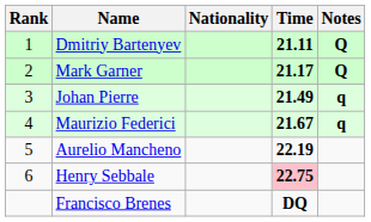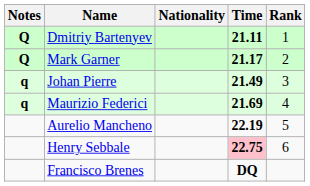 <table class="wikitable sortable" style="text-align:center">
 <tr>
-<th>Rank</th>
+<th>Notes</th>
 <th>Name</th>
 <th>Nationality</th>
 <th>Time</th>
-<th>Notes</th>
+<th>Rank</th>
 </tr>
 <tr bgcolor=ccffcc>
-<td>1</td>
+<td><strong>Q</strong></td>
 <td align=left><a href='#'>Dmitriy Bartenyev</a></td>
 <td align=left></td>
 <td><strong>21.11</strong></td>
-<td><strong>Q</strong></td>
+<td>1</td>
 </tr>
 <tr bgcolor=ccffcc>
-<td>2</td>
+<td><strong>Q</strong></td>
 <td align=left><a href='#'>Mark Garner</a></td>
 <td align=left></td>
 <td><strong>21.17</strong></td>
-<td><strong>Q</strong></td>
+<td>2</td>
 </tr>
 <tr bgcolor=ddffdd>
-<td>3</td>
+<td><strong>q</strong></td>
 <td align=left><a href='#'>Johan Pierre</a></td>
 <td align=left></td>
 <td><strong>21.49</strong></td>
-<td><strong>q</strong></td>
+<td>3</td>
 </tr>
 <tr bgcolor=ddffdd>
-<td>4</td>
+<td><strong>q</strong></td>
 <td align=left><a href='#'>Maurizio Federici</a></td>
 <td align=left></td>
-<td><strong>21.67</strong></td>
-<td><strong>q</strong></td>
+<td><strong>21.69</strong></td>
+<td>4</td>
 </tr>
 <tr>
-<td>5</td>
+<td></td>
 <td align=left><a href='#'>Aurelio Mancheno</a></td>
 <td align=left></td>
 <td><strong>22.19</strong></td>
-<td></td>
+<td>5</td>
 </tr>
 <tr>
-<td>6</td>
+<td></td>
 <td align=left><a href='#'>Henry Sebbale</a></td>
 <td align=left></td>
 <td style="background: pink;"><strong>22.75</strong></td>
-<td></td>
+<td>6</td>
 </tr>
 <tr>
 <td></td>
 <td align=left><a href='#'>Francisco Brenes</a></td>
 <td align=left></td>
 <td><strong>DQ</strong></td>
 <td></td>
 </tr>
 </table>
